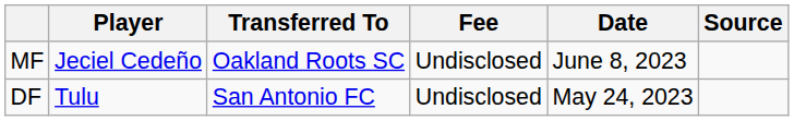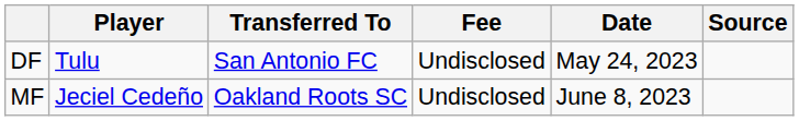 <table class="wikitable plainrowheaders sortable">
 <tr>
 <th align="center"></th>
 <th>Player</th>
 <th>Transferred To</th>
 <th>Fee</th>
 <th>Date</th>
 <th>Source</th>
 </tr>
 <tr>
+<td>DF</td>
+<td> <a href='#'>Tulu</a></td>
+<td><a href='#'>San Antonio FC</a></td>
+<td>Undisclosed</td>
+<td>May 24, 2023</td>
+<td></td>
+</tr>
+<tr>
 <td>MF</td>
 <td> <a href='#'>Jeciel Cedeño</a></td>
 <td><a href='#'>Oakland Roots SC</a></td>
 <td>Undisclosed</td>
 <td>June 8, 2023</td>
 <td></td>
 </tr>
-<tr>
-<td>DF</td>
-<td> <a href='#'>Tulu</a></td>
-<td><a href='#'>San Antonio FC</a></td>
-<td>Undisclosed</td>
-<td>May 24, 2023</td>
-<td></td>
-</tr>
 </table>
